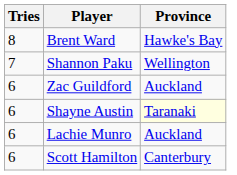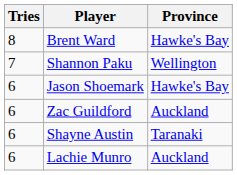 <table class="wikitable">
 <tr>
 <th>Tries</th>
 <th>Player</th>
 <th>Province</th>
 </tr>
 <tr>
 <td>8</td>
 <td><a href='#'>Brent Ward</a></td>
 <td><a href='#'>Hawke's Bay</a></td>
 </tr>
 <tr>
 <td>7</td>
 <td><a href='#'>Shannon Paku</a></td>
 <td><a href='#'>Wellington</a></td>
 </tr>
 <tr>
 <td>6</td>
+<td><a href='#'>Jason Shoemark</a></td>
+<td><a href='#'>Hawke's Bay</a></td>
+</tr>
+<tr>
+<td>6</td>
 <td><a href='#'>Zac Guildford</a></td>
 <td><a href='#'>Auckland</a></td>
 </tr>
 <tr>
 <td>6</td>
 <td><a href='#'>Shayne Austin</a></td>
-<td style="background: lightyellow;"><a href='#'>Taranaki</a></td>
+<td><a href='#'>Taranaki</a></td>
 </tr>
 <tr>
 <td>6</td>
 <td><a href='#'>Lachie Munro</a></td>
 <td><a href='#'>Auckland</a></td>
 </tr>
-<tr>
-<td>6</td>
-<td><a href='#'>Scott Hamilton</a></td>
-<td><a href='#'>Canterbury</a></td>
-</tr>
 </table>
